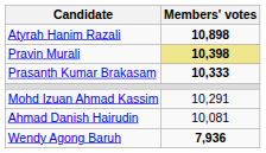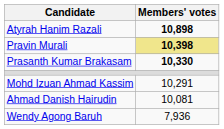 <table class="wikitable" style="text-align:center">
 <tr>
 <th>Candidate</th>
 <th>Members' votes</th>
 </tr>
 <tr>
 <td align=left><a href='#'>Atyrah Hanim Razali</a></td>
 <td><strong>10,898</strong></td>
 </tr>
 <tr>
 <td align=left><a href='#'>Pravin Murali</a></td>
 <td style="background: khaki;"><strong>10,398</strong></td>
 </tr>
 <tr>
 <td align=left><a href='#'>Prasanth Kumar Brakasam</a></td>
-<td><strong>10,333</strong></td>
+<td><strong>10,330</strong></td>
 </tr>
 <tr>
 <td colspan=3 bgcolor=dcdcdc></td>
 </tr>
 <tr>
 <td align=left><a href='#'>Mohd Izuan Ahmad Kassim</a></td>
 <td>10,291</td>
 </tr>
 <tr>
 <td align=left><a href='#'>Ahmad Danish Hairudin</a></td>
 <td>10,081</td>
 </tr>
 <tr>
 <td align=left><a href='#'>Wendy Agong Baruh</a></td>
-<td><strong>7,936</strong></td>
+<td>7,936</td>
 </tr>
 </table>
